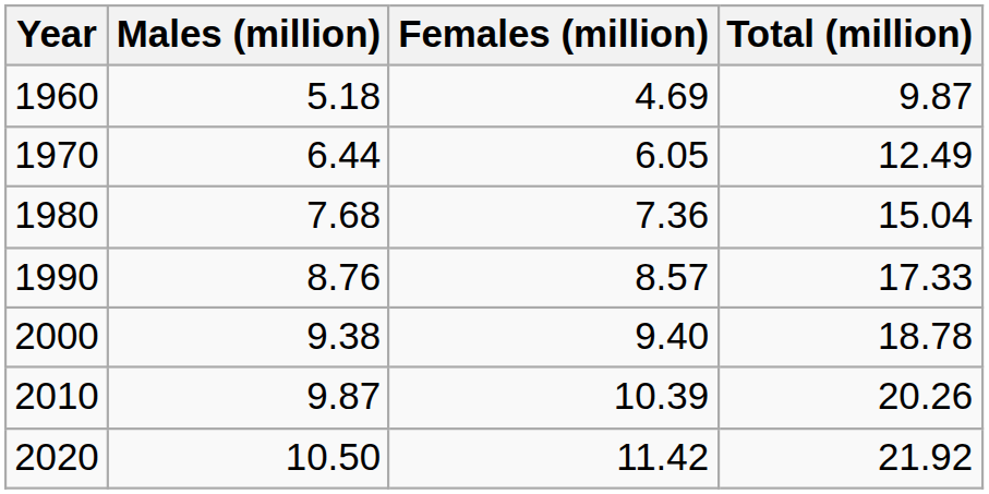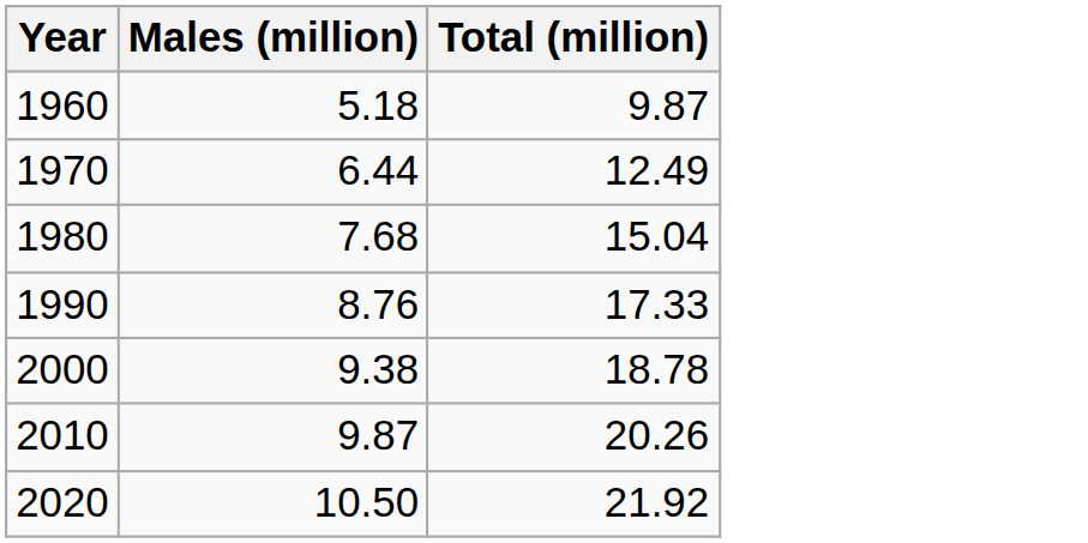 <table class="wikitable" border="1">
 <tr>
 <th>Year</th>
 <th>Males (million)</th>
-<th>Females (million)</th>
 <th>Total (million)</th>
 </tr>
 <tr>
 <td>1960</td>
 <td style="text-align: right;">5.18</td>
-<td style="text-align: right;">4.69</td>
 <td style="text-align: right;">9.87</td>
 </tr>
 <tr>
 <td>1970</td>
 <td style="text-align: right;">6.44</td>
-<td style="text-align: right;">6.05</td>
 <td style="text-align: right;">12.49</td>
 </tr>
 <tr>
 <td>1980</td>
 <td style="text-align: right;">7.68</td>
-<td style="text-align: right;">7.36</td>
 <td style="text-align: right;">15.04</td>
 </tr>
 <tr>
 <td>1990</td>
 <td style="text-align: right;">8.76</td>
-<td style="text-align: right;">8.57</td>
 <td style="text-align: right;">17.33</td>
 </tr>
 <tr>
 <td>2000</td>
 <td style="text-align: right;">9.38</td>
-<td style="text-align: right;">9.40</td>
 <td style="text-align: right;">18.78</td>
 </tr>
 <tr>
 <td>2010</td>
 <td style="text-align: right;">9.87</td>
-<td style="text-align: right;">10.39</td>
 <td style="text-align: right;">20.26</td>
 </tr>
 <tr>
 <td>2020</td>
 <td style="text-align: right;">10.50</td>
-<td style="text-align: right;">11.42</td>
 <td style="text-align: right;">21.92</td>
 </tr>
 </table>
